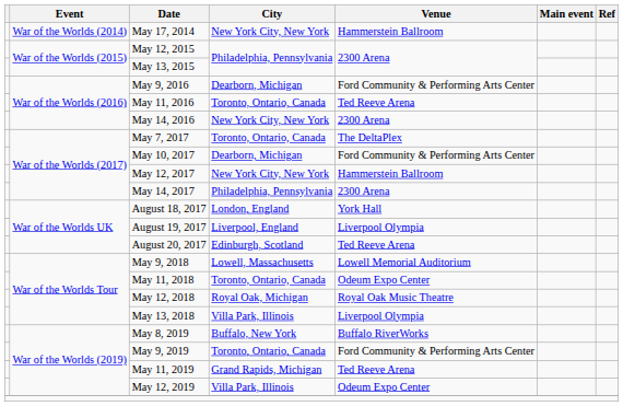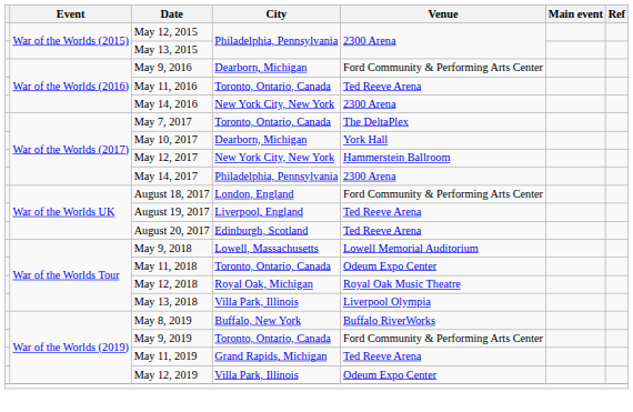 <table class="wikitable plainrowheaders sortable">
 <tr>
 <th></th>
 <th>Event</th>
 <th>Date</th>
 <th>City</th>
 <th>Venue</th>
 <th>Main event</th>
 <th>Ref</th>
-</tr>
-<tr>
-<td></td>
-<td><a href='#'>War of the Worlds (2014)</a></td>
-<td>May 17, 2014</td>
-<td><a href='#'>New York City, New York</a></td>
-<td><a href='#'>Hammerstein Ballroom</a></td>
-<td></td>
-<td></td>
 </tr>
 <tr>
 <td></td>
 <td rowspan=2><a href='#'>War of the Worlds (2015)</a></td>
 <td>May 12, 2015</td>
 <td rowspan=2><a href='#'>Philadelphia, Pennsylvania</a></td>
 <td rowspan=2><a href='#'>2300 Arena</a></td>
 <td></td>
 <td></td>
 </tr>
 <tr>
 <td></td>
 <td>May 13, 2015</td>
 <td></td>
 <td></td>
 </tr>
 <tr>
 <td></td>
 <td rowspan=3><a href='#'>War of the Worlds (2016)</a></td>
 <td>May 9, 2016</td>
 <td><a href='#'>Dearborn, Michigan</a></td>
 <td>Ford Community & Performing Arts Center</td>
 <td></td>
 <td></td>
 </tr>
 <tr>
 <td></td>
 <td>May 11, 2016</td>
 <td><a href='#'>Toronto, Ontario, Canada</a></td>
 <td><a href='#'>Ted Reeve Arena</a></td>
 <td></td>
 <td></td>
 </tr>
 <tr>
 <td></td>
 <td>May 14, 2016</td>
 <td><a href='#'>New York City, New York</a></td>
 <td><a href='#'>2300 Arena</a></td>
 <td></td>
 <td></td>
 </tr>
 <tr>
 <td></td>
 <td rowspan=4><a href='#'>War of the Worlds (2017)</a></td>
 <td>May 7, 2017</td>
 <td><a href='#'>Toronto, Ontario, Canada</a></td>
 <td><a href='#'>The DeltaPlex</a></td>
 <td></td>
 <td></td>
 </tr>
 <tr>
 <td></td>
 <td>May 10, 2017</td>
 <td><a href='#'>Dearborn, Michigan</a></td>
-<td>Ford Community & Performing Arts Center</td>
+<td><a href='#'>York Hall</a></td>
 <td></td>
 <td></td>
 </tr>
 <tr>
 <td></td>
 <td>May 12, 2017</td>
 <td><a href='#'>New York City, New York</a></td>
 <td><a href='#'>Hammerstein Ballroom</a></td>
 <td></td>
 <td></td>
 </tr>
 <tr>
 <td></td>
 <td>May 14, 2017</td>
 <td><a href='#'>Philadelphia, Pennsylvania</a></td>
 <td><a href='#'>2300 Arena</a></td>
 <td></td>
 <td></td>
 </tr>
 <tr>
 <td></td>
 <td rowspan=3><a href='#'>War of the Worlds UK</a></td>
 <td>August 18, 2017</td>
 <td><a href='#'>London, England</a></td>
-<td><a href='#'>York Hall</a></td>
+<td>Ford Community & Performing Arts Center</td>
 <td></td>
 <td></td>
 </tr>
 <tr>
 <td></td>
 <td>August 19, 2017</td>
 <td><a href='#'>Liverpool, England</a></td>
-<td><a href='#'>Liverpool Olympia</a></td>
+<td><a href='#'>Ted Reeve Arena</a></td>
 <td></td>
 <td></td>
 </tr>
 <tr>
 <td></td>
 <td>August 20, 2017</td>
 <td><a href='#'>Edinburgh, Scotland</a></td>
 <td><a href='#'>Ted Reeve Arena</a></td>
 <td></td>
 <td></td>
 </tr>
 <tr>
 <td></td>
 <td rowspan=4><a href='#'>War of the Worlds Tour</a></td>
 <td>May 9, 2018</td>
 <td><a href='#'>Lowell, Massachusetts</a></td>
 <td><a href='#'>Lowell Memorial Auditorium</a></td>
 <td></td>
 <td></td>
 </tr>
 <tr>
 <td></td>
 <td>May 11, 2018</td>
 <td><a href='#'>Toronto, Ontario, Canada</a></td>
 <td><a href='#'>Odeum Expo Center</a></td>
 <td></td>
 <td></td>
 </tr>
 <tr>
 <td></td>
 <td>May 12, 2018</td>
 <td><a href='#'>Royal Oak, Michigan</a></td>
 <td><a href='#'>Royal Oak Music Theatre</a></td>
 <td></td>
 <td></td>
 </tr>
 <tr>
 <td></td>
 <td>May 13, 2018</td>
 <td><a href='#'>Villa Park, Illinois</a></td>
 <td><a href='#'>Liverpool Olympia</a></td>
 <td></td>
 <td></td>
 </tr>
 <tr>
 <td></td>
 <td rowspan=4><a href='#'>War of the Worlds (2019)</a></td>
 <td>May 8, 2019</td>
 <td><a href='#'>Buffalo, New York</a></td>
 <td><a href='#'>Buffalo RiverWorks</a></td>
 <td></td>
 <td></td>
 </tr>
 <tr>
 <td></td>
 <td>May 9, 2019</td>
 <td><a href='#'>Toronto, Ontario, Canada</a></td>
 <td>Ford Community & Performing Arts Center</td>
 <td></td>
 <td></td>
 </tr>
 <tr>
 <td></td>
 <td>May 11, 2019</td>
 <td><a href='#'>Grand Rapids, Michigan</a></td>
 <td><a href='#'>Ted Reeve Arena</a></td>
 <td></td>
 <td></td>
 </tr>
 <tr>
 <td></td>
 <td>May 12, 2019</td>
 <td><a href='#'>Villa Park, Illinois</a></td>
 <td><a href='#'>Odeum Expo Center</a></td>
 <td></td>
 <td></td>
 </tr>
 <tr>
 </tr>
 <tr>
 <td colspan="7"></td>
 </tr>
 </table>
